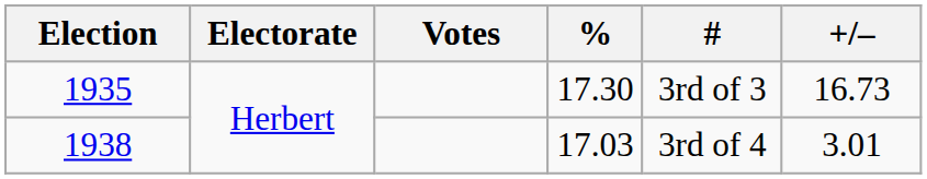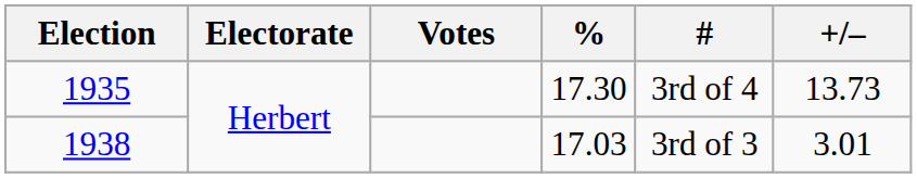 <table class="wikitable" style="font-size:95%; text-align:center;">
 <tr>
 <th width="75">Election</th>
 <th width="75">Electorate</th>
 <th width="70">Votes</th>
 <th width="35">%</th>
 <th width="55">#</th>
 <th width="55">+/–</th>
 </tr>
 <tr>
 <td><a href='#'>1935</a></td>
 <td rowspan=2><a href='#'>Herbert</a></td>
 <td></td>
 <td>17.30</td>
-<td>3rd of 3</td>
-<td> 16.73</td>
+<td>3rd of 4</td>
+<td> 13.73</td>
 </tr>
 <tr>
 <td><a href='#'>1938</a></td>
 <td></td>
 <td>17.03</td>
-<td>3rd of 4</td>
+<td>3rd of 3</td>
 <td> 3.01</td>
 </tr>
 </table>
